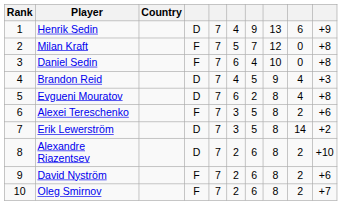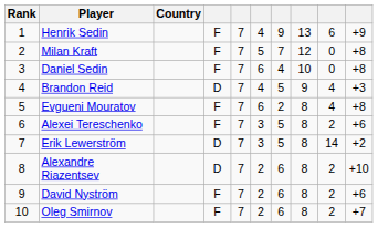 <table class="wikitable sortable" style="text-align: center;">
 <tr>
 <th width=30>Rank</th>
 <th width=150>Player</th>
 <th>Country</th>
 <th width=30></th>
 <th width=20></th>
 <th width=20></th>
 <th width=20></th>
 <th width=30></th>
 <th width=30></th>
 <th width=30></th>
 </tr>
 <tr>
 <td>1</td>
 <td align=left><a href='#'>Henrik Sedin</a></td>
 <td align=left></td>
-<td>D</td>
+<td>F</td>
 <td>7</td>
 <td>4</td>
 <td>9</td>
 <td>13</td>
 <td>6</td>
 <td>+9</td>
 </tr>
 <tr>
 <td>2</td>
 <td align=left><a href='#'>Milan Kraft</a></td>
 <td align=left></td>
 <td>F</td>
 <td>7</td>
 <td>5</td>
 <td>7</td>
 <td>12</td>
 <td>0</td>
 <td>+8</td>
 </tr>
 <tr>
 <td>3</td>
 <td align=left><a href='#'>Daniel Sedin</a></td>
 <td align=left></td>
 <td>F</td>
 <td>7</td>
 <td>6</td>
 <td>4</td>
 <td>10</td>
 <td>0</td>
 <td>+8</td>
 </tr>
 <tr>
 <td>4</td>
 <td align=left><a href='#'>Brandon Reid</a></td>
 <td align=left></td>
 <td>D</td>
 <td>7</td>
 <td>4</td>
 <td>5</td>
 <td>9</td>
 <td>4</td>
 <td>+3</td>
 </tr>
 <tr>
 <td>5</td>
 <td align=left><a href='#'>Evgueni Mouratov</a></td>
 <td align=left></td>
-<td>D</td>
+<td>F</td>
 <td>7</td>
 <td>6</td>
 <td>2</td>
 <td>8</td>
 <td>4</td>
 <td>+8</td>
 </tr>
 <tr>
 <td>6</td>
 <td align=left><a href='#'>Alexei Tereschenko</a></td>
 <td align=left></td>
 <td>F</td>
 <td>7</td>
 <td>3</td>
 <td>5</td>
 <td>8</td>
 <td>2</td>
 <td>+6</td>
 </tr>
 <tr>
 <td>7</td>
 <td align=left><a href='#'>Erik Lewerström</a></td>
 <td align=left></td>
 <td>D</td>
 <td>7</td>
 <td>3</td>
 <td>5</td>
 <td>8</td>
 <td>14</td>
 <td>+2</td>
 </tr>
 <tr>
 <td>8</td>
 <td align=left><a href='#'>Alexandre Riazentsev</a></td>
 <td align=left></td>
 <td>D</td>
 <td>7</td>
 <td>2</td>
 <td>6</td>
 <td>8</td>
 <td>2</td>
 <td>+10</td>
 </tr>
 <tr>
 <td>9</td>
 <td align=left><a href='#'>David Nyström</a></td>
 <td align=left></td>
 <td>F</td>
 <td>7</td>
 <td>2</td>
 <td>6</td>
 <td>8</td>
 <td>2</td>
 <td>+6</td>
 </tr>
 <tr>
 <td>10</td>
 <td align=left><a href='#'>Oleg Smirnov</a></td>
 <td align=left></td>
 <td>F</td>
 <td>7</td>
 <td>2</td>
 <td>6</td>
 <td>8</td>
 <td>2</td>
 <td>+7</td>
 </tr>
 </table>
